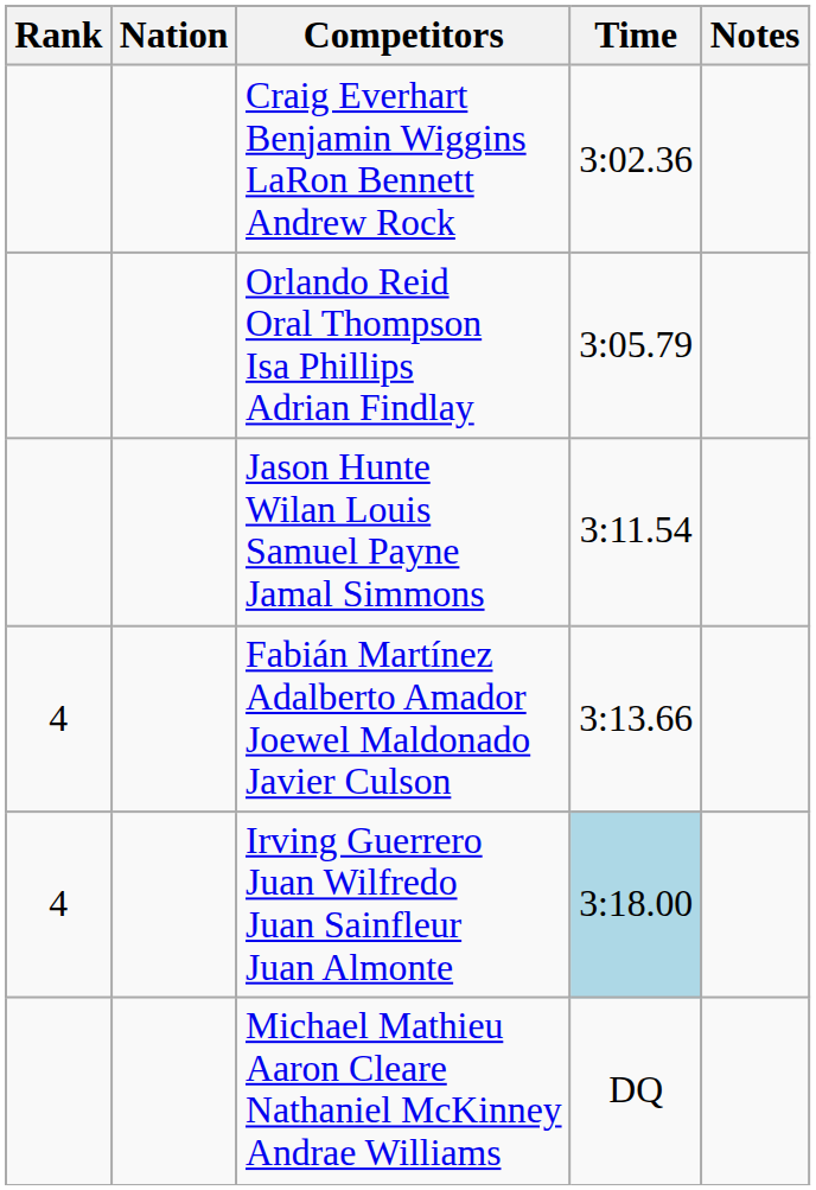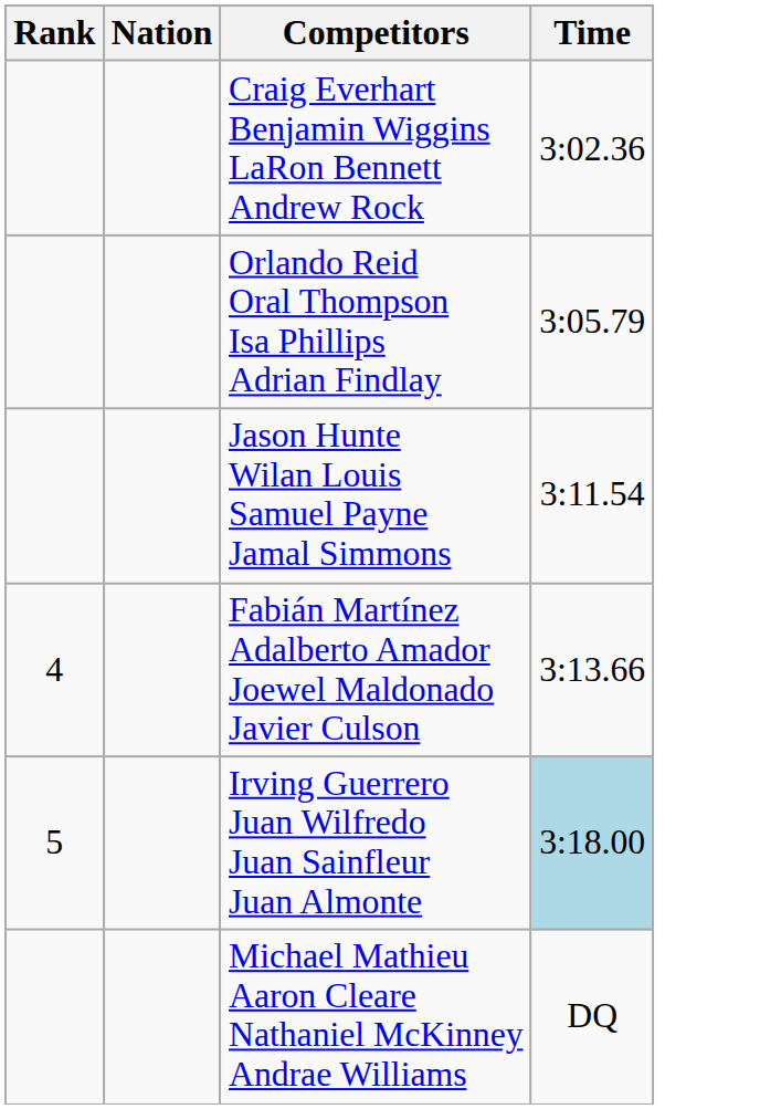 <table class="wikitable sortable" style="text-align:center">
 <tr>
 <th>Rank</th>
 <th>Nation</th>
 <th>Competitors</th>
 <th>Time</th>
-<th>Notes</th>
 </tr>
 <tr>
 <td align=center></td>
 <td align=left></td>
 <td align=left><a href='#'>Craig Everhart</a><br><a href='#'>Benjamin Wiggins</a><br><a href='#'>LaRon Bennett</a><br><a href='#'>Andrew Rock</a></td>
 <td>3:02.36</td>
-<td></td>
 </tr>
 <tr>
 <td align=center></td>
 <td align=left></td>
 <td align=left><a href='#'>Orlando Reid</a><br><a href='#'>Oral Thompson</a><br><a href='#'>Isa Phillips</a><br><a href='#'>Adrian Findlay</a></td>
 <td>3:05.79</td>
-<td></td>
 </tr>
 <tr>
 <td align=center></td>
 <td align=left></td>
 <td align=left><a href='#'>Jason Hunte</a><br><a href='#'>Wilan Louis</a><br><a href='#'>Samuel Payne</a><br><a href='#'>Jamal Simmons</a></td>
 <td>3:11.54</td>
-<td></td>
 </tr>
 <tr>
 <td align=center>4</td>
 <td align=left></td>
 <td align=left><a href='#'>Fabián Martínez</a><br><a href='#'>Adalberto Amador</a><br><a href='#'>Joewel Maldonado</a><br><a href='#'>Javier Culson</a></td>
 <td>3:13.66</td>
-<td></td>
 </tr>
 <tr>
-<td align=center>4</td>
+<td align=center>5</td>
 <td align=left></td>
 <td align=left><a href='#'>Irving Guerrero</a><br><a href='#'>Juan Wilfredo</a><br><a href='#'>Juan Sainfleur</a><br><a href='#'>Juan Almonte</a></td>
 <td style="background: lightblue;">3:18.00</td>
-<td></td>
 </tr>
 <tr>
 <td align=center></td>
 <td align=left></td>
 <td align=left><a href='#'>Michael Mathieu</a><br><a href='#'>Aaron Cleare</a><br><a href='#'>Nathaniel McKinney</a><br><a href='#'>Andrae Williams</a></td>
 <td>DQ</td>
-<td></td>
 </tr>
 </table>
